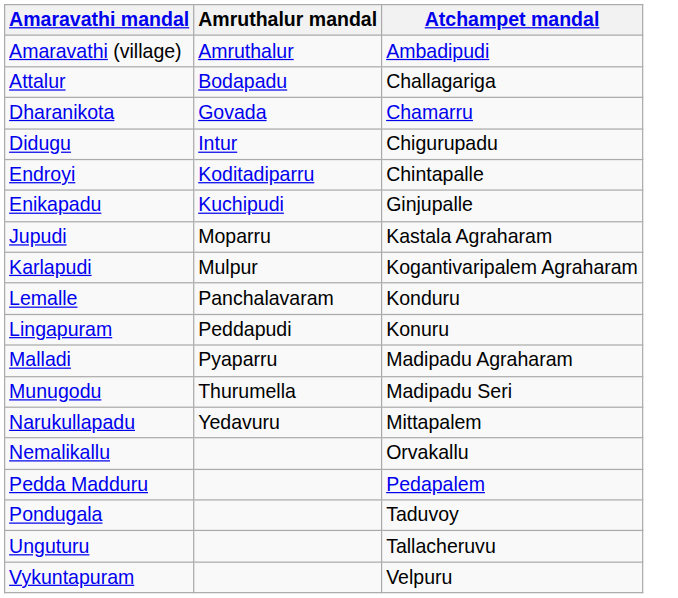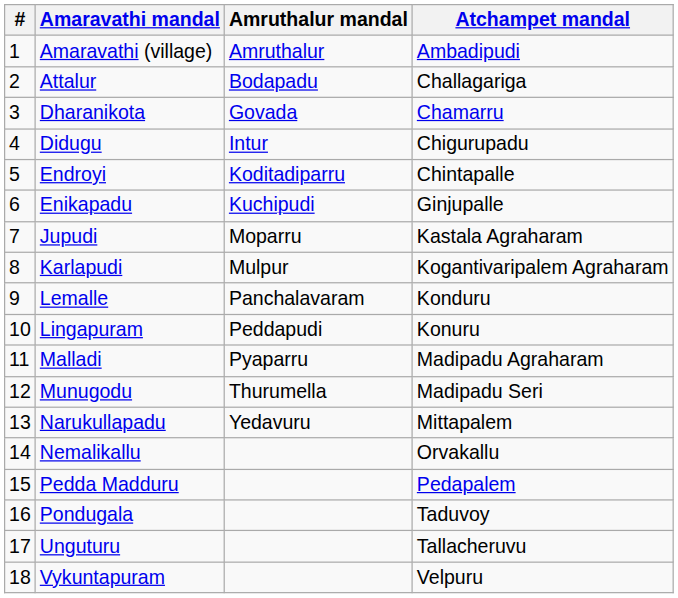 <table class="wikitable">
 <tr>
+<th>#</th>
 <th><a href='#'>Amaravathi mandal</a></th>
 <th>Amruthalur mandal</th>
 <th><a href='#'>Atchampet mandal</a></th>
 </tr>
 <tr>
+<td>1</td>
 <td><a href='#'>Amaravathi</a> (village)</td>
 <td><a href='#'>Amruthalur</a></td>
 <td><a href='#'>Ambadipudi</a></td>
 </tr>
 <tr>
+<td>2</td>
 <td><a href='#'>Attalur</a></td>
 <td><a href='#'>Bodapadu</a></td>
 <td>Challagariga</td>
 </tr>
 <tr>
+<td>3</td>
 <td><a href='#'>Dharanikota</a></td>
 <td><a href='#'>Govada</a></td>
 <td><a href='#'>Chamarru</a></td>
 </tr>
 <tr>
+<td>4</td>
 <td><a href='#'>Didugu</a></td>
 <td><a href='#'>Intur</a></td>
 <td>Chigurupadu</td>
 </tr>
 <tr>
+<td>5</td>
 <td><a href='#'>Endroyi</a></td>
 <td><a href='#'>Koditadiparru</a></td>
 <td>Chintapalle</td>
 </tr>
 <tr>
+<td>6</td>
 <td><a href='#'>Enikapadu</a></td>
 <td><a href='#'>Kuchipudi</a></td>
 <td>Ginjupalle</td>
 </tr>
 <tr>
+<td>7</td>
 <td><a href='#'>Jupudi</a></td>
 <td>Moparru</td>
 <td>Kastala Agraharam</td>
 </tr>
 <tr>
+<td>8</td>
 <td><a href='#'>Karlapudi</a></td>
 <td>Mulpur</td>
 <td>Kogantivaripalem Agraharam</td>
 </tr>
 <tr>
+<td>9</td>
 <td><a href='#'>Lemalle</a></td>
 <td>Panchalavaram</td>
 <td>Konduru</td>
 </tr>
 <tr>
+<td>10</td>
 <td><a href='#'>Lingapuram</a></td>
 <td>Peddapudi</td>
 <td>Konuru</td>
 </tr>
 <tr>
+<td>11</td>
 <td><a href='#'>Malladi</a></td>
 <td>Pyaparru</td>
 <td>Madipadu Agraharam</td>
 </tr>
 <tr>
+<td>12</td>
 <td><a href='#'>Munugodu</a></td>
 <td>Thurumella</td>
 <td>Madipadu Seri</td>
 </tr>
 <tr>
+<td>13</td>
 <td><a href='#'>Narukullapadu</a></td>
 <td>Yedavuru</td>
 <td>Mittapalem</td>
 </tr>
 <tr>
+<td>14</td>
 <td><a href='#'>Nemalikallu</a></td>
 <td></td>
 <td>Orvakallu</td>
 </tr>
 <tr>
+<td>15</td>
 <td><a href='#'>Pedda Madduru</a></td>
 <td></td>
 <td><a href='#'>Pedapalem</a></td>
 </tr>
 <tr>
+<td>16</td>
 <td><a href='#'>Pondugala</a></td>
 <td></td>
 <td>Taduvoy</td>
 </tr>
 <tr>
+<td>17</td>
 <td><a href='#'>Unguturu</a></td>
 <td></td>
 <td>Tallacheruvu</td>
 </tr>
 <tr>
+<td>18</td>
 <td><a href='#'>Vykuntapuram</a></td>
 <td></td>
 <td>Velpuru</td>
 </tr>
 </table>
